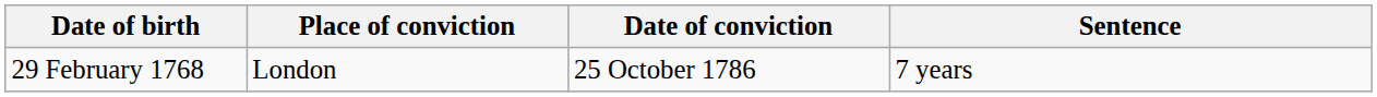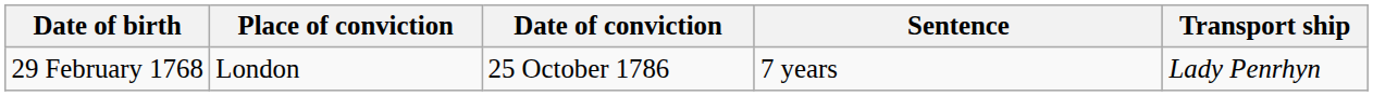 <table class="wikitable sortable plainrowheaders" style="width=1024px;">
 <tr>
 <th style="width: 15%;">Date of birth</th>
 <th style="width: 20%;">Place of conviction</th>
 <th style="width: 20%;">Date of conviction</th>
 <th style="width: 30%;">Sentence</th>
+<th style="width: 15%;">Transport ship</th>
 </tr>
 <tr>
 <td>29 February 1768</td>
 <td>London</td>
 <td>25 October 1786</td>
 <td>7 years</td>
+<td><em>Lady Penrhyn</em></td>
 </tr>
 </table>
